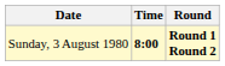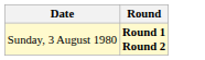 <table class="wikitable">
 <tr>
 <th>Date</th>
-<th>Time</th>
 <th>Round</th>
 </tr>
 <tr style=background:lemonchiffon>
 <td>Sunday, 3 August 1980</td>
-<td><strong>8:00</strong></td>
 <td><strong>Round 1</strong><br><strong>Round 2</strong></td>
 </tr>
 </table>
